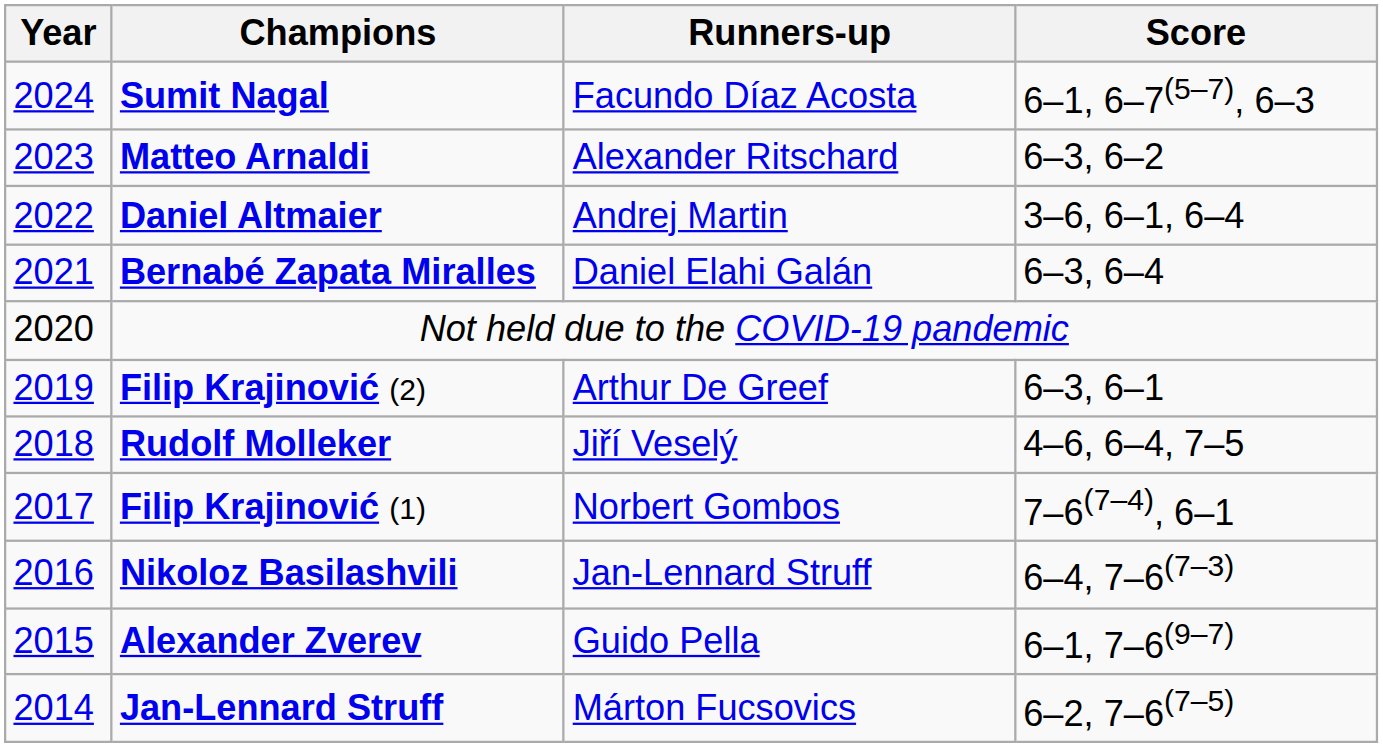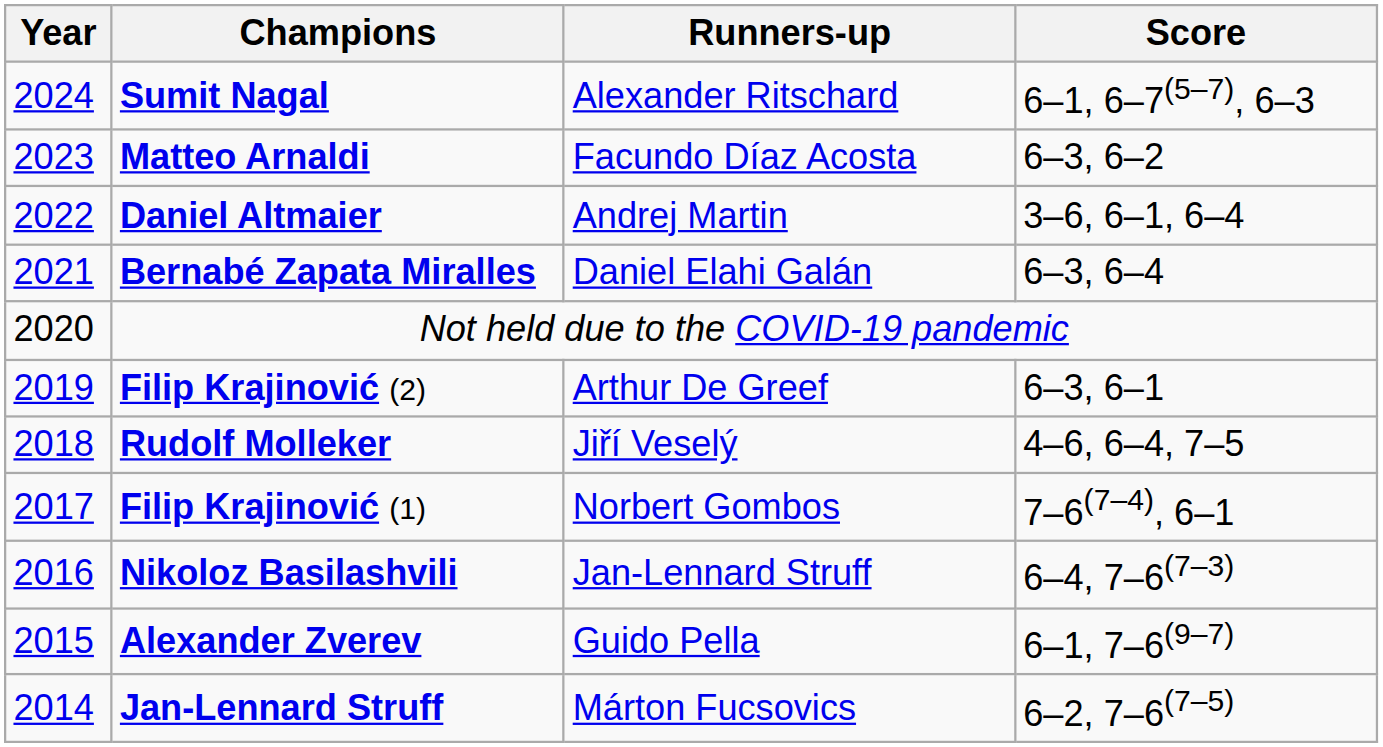 <table class="wikitable">
 <tr>
 <th style="width:40px">Year</th>
 <th style="width:200px">Champions</th>
 <th style="width:200px">Runners-up</th>
 <th style="width:160px" class="unsortable">Score</th>
 </tr>
 <tr>
 <td><a href='#'>2024</a></td>
 <td> <strong><a href='#'>Sumit Nagal</a></strong></td>
-<td> <a href='#'>Facundo Díaz Acosta</a></td>
+<td> <a href='#'>Alexander Ritschard</a></td>
 <td>6–1, 6–7<sup>(5–7)</sup>, 6–3</td>
 </tr>
 <tr>
 <td><a href='#'>2023</a></td>
 <td> <strong><a href='#'>Matteo Arnaldi</a></strong></td>
-<td> <a href='#'>Alexander Ritschard</a></td>
+<td> <a href='#'>Facundo Díaz Acosta</a></td>
 <td>6–3, 6–2</td>
 </tr>
 <tr>
 <td><a href='#'>2022</a></td>
 <td> <strong><a href='#'>Daniel Altmaier</a></strong></td>
 <td> <a href='#'>Andrej Martin</a></td>
 <td>3–6, 6–1, 6–4</td>
 </tr>
 <tr>
 <td><a href='#'>2021</a></td>
 <td> <strong><a href='#'>Bernabé Zapata Miralles</a></strong></td>
 <td> <a href='#'>Daniel Elahi Galán</a></td>
 <td>6–3, 6–4</td>
 </tr>
 <tr>
 <td>2020</td>
 <td colspan=3 align=center><em>Not held due to the <a href='#'>COVID-19 pandemic</a></em></td>
 </tr>
 <tr>
 <td><a href='#'>2019</a></td>
 <td> <strong><a href='#'>Filip Krajinović</a></strong> <small>(2)</small></td>
 <td> <a href='#'>Arthur De Greef</a></td>
 <td>6–3, 6–1</td>
 </tr>
 <tr>
 <td><a href='#'>2018</a></td>
 <td> <strong><a href='#'>Rudolf Molleker</a></strong></td>
 <td> <a href='#'>Jiří Veselý</a></td>
 <td>4–6, 6–4, 7–5</td>
 </tr>
 <tr>
 <td><a href='#'>2017</a></td>
 <td> <strong><a href='#'>Filip Krajinović</a></strong> <small>(1)</small></td>
 <td> <a href='#'>Norbert Gombos</a></td>
 <td>7–6<sup>(7–4)</sup>, 6–1</td>
 </tr>
 <tr>
 <td><a href='#'>2016</a></td>
 <td> <strong><a href='#'>Nikoloz Basilashvili</a></strong></td>
 <td> <a href='#'>Jan-Lennard Struff</a></td>
 <td>6–4, 7–6<sup>(7–3)</sup></td>
 </tr>
 <tr>
 <td><a href='#'>2015</a></td>
 <td> <strong><a href='#'>Alexander Zverev</a></strong></td>
 <td> <a href='#'>Guido Pella</a></td>
 <td>6–1, 7–6<sup>(9–7)</sup></td>
 </tr>
 <tr>
 <td><a href='#'>2014</a></td>
 <td> <strong><a href='#'>Jan-Lennard Struff</a></strong></td>
 <td> <a href='#'>Márton Fucsovics</a></td>
 <td>6–2, 7–6<sup>(7–5)</sup></td>
 </tr>
 </table>
